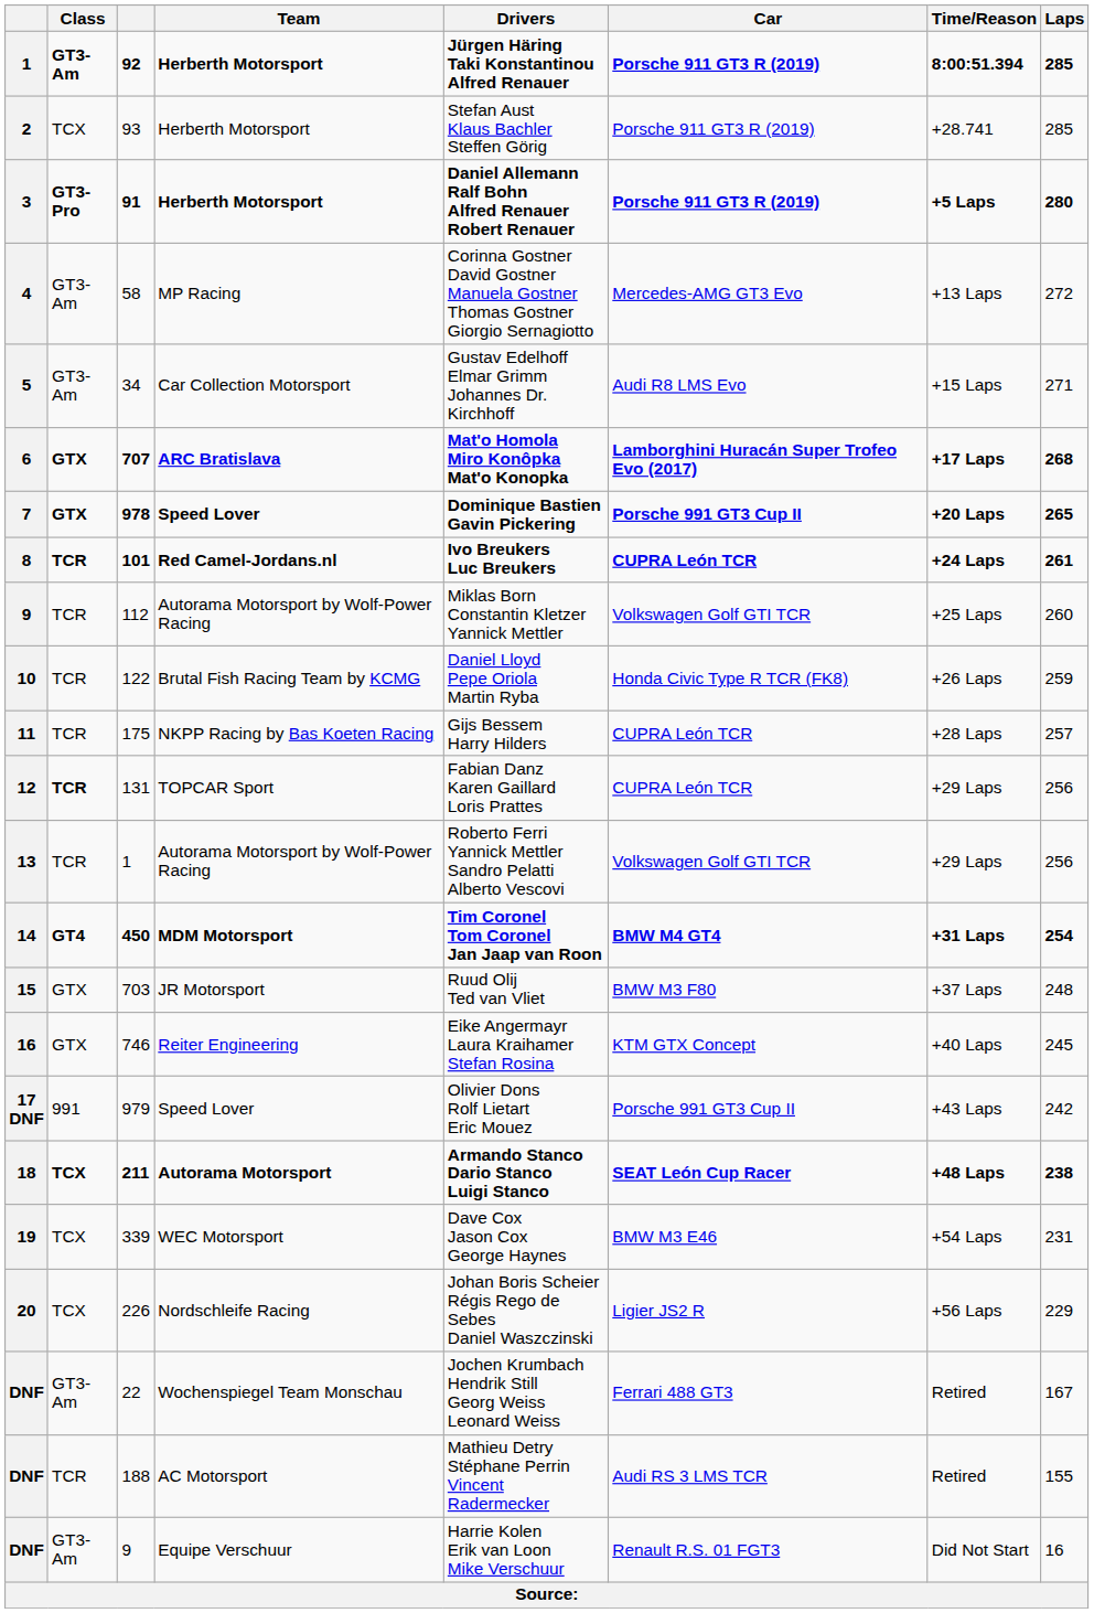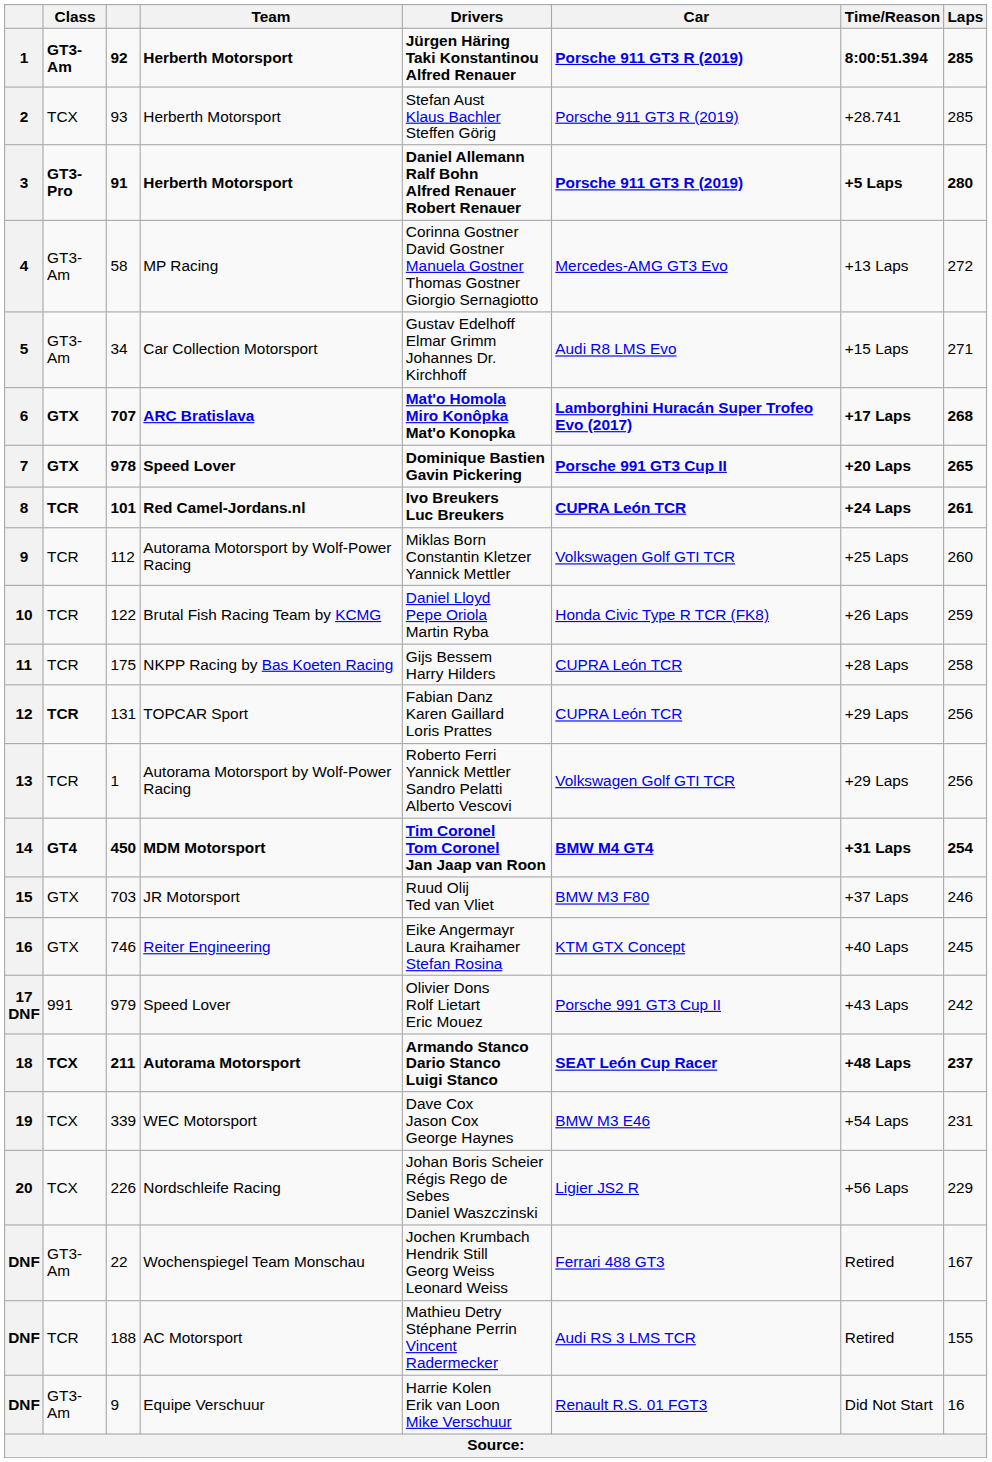 <table class="wikitable" style="font-size: 85%;">
 <tr>
 <th></th>
 <th>Class</th>
 <th></th>
 <th>Team</th>
 <th>Drivers</th>
 <th>Car</th>
 <th>Time/Reason</th>
 <th>Laps</th>
 </tr>
 <tr>
 <th>1</th>
 <td><strong>GT3-Am</strong></td>
 <td><strong>92</strong></td>
 <td><strong> Herberth Motorsport</strong></td>
 <td><strong> Jürgen Häring<br> Taki Konstantinou<br> Alfred Renauer</strong></td>
 <td><strong><a href='#'>Porsche 911 GT3 R (2019)</a></strong></td>
 <td><strong>8:00:51.394</strong></td>
 <td><strong>285</strong></td>
 </tr>
 <tr>
 <th>2</th>
 <td>TCX</td>
 <td>93</td>
 <td> Herberth Motorsport</td>
 <td> Stefan Aust<br> <a href='#'>Klaus Bachler</a><br> Steffen Görig</td>
 <td><a href='#'>Porsche 911 GT3 R (2019)</a></td>
 <td>+28.741</td>
 <td>285</td>
 </tr>
 <tr>
 <th>3</th>
 <td><strong>GT3-Pro</strong></td>
 <td><strong>91</strong></td>
 <td><strong> Herberth Motorsport</strong></td>
 <td><strong> Daniel Allemann<br> Ralf Bohn<br> Alfred Renauer<br> Robert Renauer</strong></td>
 <td><strong><a href='#'>Porsche 911 GT3 R (2019)</a></strong></td>
 <td><strong>+5 Laps</strong></td>
 <td><strong>280</strong></td>
 </tr>
 <tr>
 <th>4</th>
 <td>GT3-Am</td>
 <td>58</td>
 <td> MP Racing</td>
 <td> Corinna Gostner<br> David Gostner<br> <a href='#'>Manuela Gostner</a><br> Thomas Gostner<br> Giorgio Sernagiotto</td>
 <td><a href='#'>Mercedes-AMG GT3 Evo</a></td>
 <td>+13 Laps</td>
 <td>272</td>
 </tr>
 <tr>
 <th>5</th>
 <td>GT3-Am</td>
 <td>34</td>
 <td> Car Collection Motorsport</td>
 <td> Gustav Edelhoff<br> Elmar Grimm<br> Johannes Dr. Kirchhoff</td>
 <td><a href='#'>Audi R8 LMS Evo</a></td>
 <td>+15 Laps</td>
 <td>271</td>
 </tr>
 <tr>
 <th>6</th>
 <td><strong>GTX</strong></td>
 <td><strong>707</strong></td>
 <td><strong> <a href='#'>ARC Bratislava</a></strong></td>
 <td><strong> <a href='#'>Mat'o Homola</a><br> <a href='#'>Miro Konôpka</a><br> Mat'o Konopka</strong></td>
 <td><strong><a href='#'>Lamborghini Huracán Super Trofeo Evo (2017)</a></strong></td>
 <td><strong>+17 Laps</strong></td>
 <td><strong>268</strong></td>
 </tr>
 <tr>
 <th>7</th>
 <td><strong>GTX</strong></td>
 <td><strong>978</strong></td>
 <td><strong> Speed Lover</strong></td>
 <td><strong> Dominique Bastien<br> Gavin Pickering</strong></td>
 <td><strong><a href='#'>Porsche 991 GT3 Cup II</a></strong></td>
 <td><strong>+20 Laps</strong></td>
 <td><strong>265</strong></td>
 </tr>
 <tr>
 <th>8</th>
 <td><strong>TCR</strong></td>
 <td><strong>101</strong></td>
 <td><strong> Red Camel-Jordans.nl</strong></td>
 <td><strong> Ivo Breukers<br> Luc Breukers</strong></td>
 <td><strong><a href='#'>CUPRA León TCR</a></strong></td>
 <td><strong>+24 Laps</strong></td>
 <td><strong>261</strong></td>
 </tr>
 <tr>
 <th>9</th>
 <td>TCR</td>
 <td>112</td>
 <td> Autorama Motorsport by Wolf-Power Racing</td>
 <td> Miklas Born<br> Constantin Kletzer<br> Yannick Mettler</td>
 <td><a href='#'>Volkswagen Golf GTI TCR</a></td>
 <td>+25 Laps</td>
 <td>260</td>
 </tr>
 <tr>
 <th>10</th>
 <td>TCR</td>
 <td>122</td>
 <td> Brutal Fish Racing Team by <a href='#'>KCMG</a></td>
 <td> <a href='#'>Daniel Lloyd</a><br> <a href='#'>Pepe Oriola</a><br> Martin Ryba</td>
 <td><a href='#'>Honda Civic Type R TCR (FK8)</a></td>
 <td>+26 Laps</td>
 <td>259</td>
 </tr>
 <tr>
 <th>11</th>
 <td>TCR</td>
 <td>175</td>
 <td> NKPP Racing by <a href='#'>Bas Koeten Racing</a></td>
 <td> Gijs Bessem<br> Harry Hilders</td>
 <td><a href='#'>CUPRA León TCR</a></td>
 <td>+28 Laps</td>
-<td>257</td>
+<td>258</td>
 </tr>
 <tr>
 <th>12</th>
 <td><strong>TCR</strong></td>
 <td>131</td>
 <td> TOPCAR Sport</td>
 <td> Fabian Danz<br> Karen Gaillard<br> Loris Prattes</td>
 <td><a href='#'>CUPRA León TCR</a></td>
 <td>+29 Laps</td>
 <td>256</td>
 </tr>
 <tr>
 <th>13</th>
 <td>TCR</td>
 <td>1</td>
 <td> Autorama Motorsport by Wolf-Power Racing</td>
 <td> Roberto Ferri<br> Yannick Mettler<br> Sandro Pelatti<br> Alberto Vescovi</td>
 <td><a href='#'>Volkswagen Golf GTI TCR</a></td>
 <td>+29 Laps</td>
 <td>256</td>
 </tr>
 <tr>
 <th>14</th>
 <td><strong>GT4</strong></td>
 <td><strong>450</strong></td>
 <td><strong> MDM Motorsport</strong></td>
 <td><strong> <a href='#'>Tim Coronel</a><br> <a href='#'>Tom Coronel</a><br> Jan Jaap van Roon</strong></td>
 <td><strong><a href='#'>BMW M4 GT4</a></strong></td>
 <td><strong>+31 Laps</strong></td>
 <td><strong>254</strong></td>
 </tr>
 <tr>
 <th>15</th>
 <td>GTX</td>
 <td>703</td>
 <td> JR Motorsport</td>
 <td> Ruud Olij<br> Ted van Vliet</td>
 <td><a href='#'>BMW M3 F80</a></td>
 <td>+37 Laps</td>
-<td>248</td>
+<td>246</td>
 </tr>
 <tr>
 <th>16</th>
 <td>GTX</td>
 <td>746</td>
 <td> <a href='#'>Reiter Engineering</a></td>
 <td> Eike Angermayr<br> Laura Kraihamer<br> <a href='#'>Stefan Rosina</a></td>
 <td><a href='#'>KTM GTX Concept</a></td>
 <td>+40 Laps</td>
 <td>245</td>
 </tr>
 <tr>
 <th>17<br>DNF</th>
 <td>991</td>
 <td>979</td>
 <td> Speed Lover</td>
 <td> Olivier Dons<br> Rolf Lietart<br> Eric Mouez</td>
 <td><a href='#'>Porsche 991 GT3 Cup II</a></td>
 <td>+43 Laps</td>
 <td>242</td>
 </tr>
 <tr>
 <th>18</th>
 <td><strong>TCX</strong></td>
 <td><strong>211</strong></td>
 <td><strong> Autorama Motorsport</strong></td>
 <td><strong> Armando Stanco<br> Dario Stanco<br> Luigi Stanco</strong></td>
 <td><strong><a href='#'>SEAT León Cup Racer</a></strong></td>
 <td><strong>+48 Laps</strong></td>
-<td><strong>238</strong></td>
+<td><strong>237</strong></td>
 </tr>
 <tr>
 <th>19</th>
 <td>TCX</td>
 <td>339</td>
 <td> WEC Motorsport</td>
 <td> Dave Cox<br> Jason Cox<br> George Haynes</td>
 <td><a href='#'>BMW M3 E46</a></td>
 <td>+54 Laps</td>
 <td>231</td>
 </tr>
 <tr>
 <th>20</th>
 <td>TCX</td>
 <td>226</td>
 <td> Nordschleife Racing</td>
 <td> Johan Boris Scheier<br> Régis Rego de Sebes<br> Daniel Waszczinski</td>
 <td><a href='#'>Ligier JS2 R</a></td>
 <td>+56 Laps</td>
 <td>229</td>
 </tr>
 <tr>
 <th>DNF</th>
 <td>GT3-Am</td>
 <td>22</td>
 <td> Wochenspiegel Team Monschau</td>
 <td> Jochen Krumbach<br> Hendrik Still<br> Georg Weiss<br> Leonard Weiss</td>
 <td><a href='#'>Ferrari 488 GT3</a></td>
 <td>Retired</td>
 <td>167</td>
 </tr>
 <tr>
 <th>DNF</th>
 <td>TCR</td>
 <td>188</td>
 <td> AC Motorsport</td>
 <td> Mathieu Detry<br> Stéphane Perrin<br> <a href='#'>Vincent Radermecker</a></td>
 <td><a href='#'>Audi RS 3 LMS TCR</a></td>
 <td>Retired</td>
 <td>155</td>
 </tr>
 <tr>
 <th>DNF</th>
 <td>GT3-Am</td>
 <td>9</td>
 <td> Equipe Verschuur</td>
 <td> Harrie Kolen<br> Erik van Loon<br> <a href='#'>Mike Verschuur</a></td>
 <td><a href='#'>Renault R.S. 01 FGT3</a></td>
 <td>Did Not Start</td>
 <td>16</td>
 </tr>
 <tr>
 <th colspan=8>Source:</th>
 </tr>
 </table>
